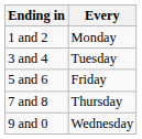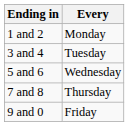 <table class="wikitable">
 <tr>
 <th>Ending in</th>
 <th>Every</th>
 </tr>
 <tr>
 <td>1 and 2</td>
 <td>Monday</td>
 </tr>
 <tr>
 <td>3 and 4</td>
 <td>Tuesday</td>
 </tr>
 <tr>
 <td>5 and 6</td>
-<td>Friday</td>
+<td>Wednesday</td>
 </tr>
 <tr>
 <td>7 and 8</td>
 <td>Thursday</td>
 </tr>
 <tr>
 <td>9 and 0</td>
-<td>Wednesday</td>
+<td>Friday</td>
 </tr>
 </table>
